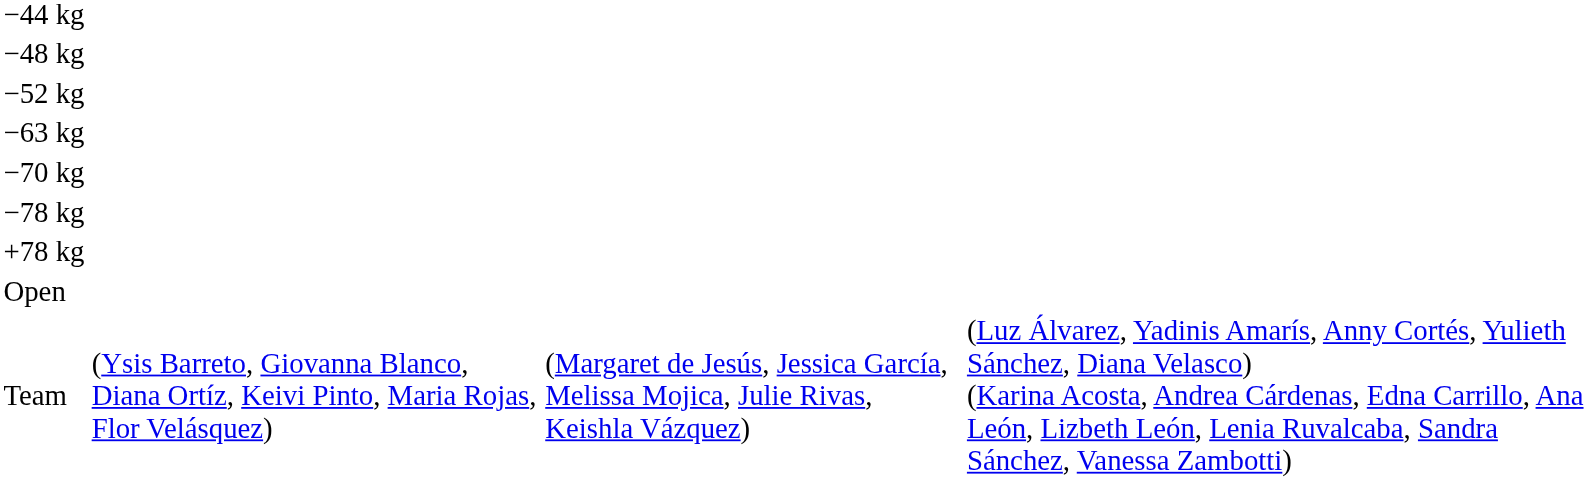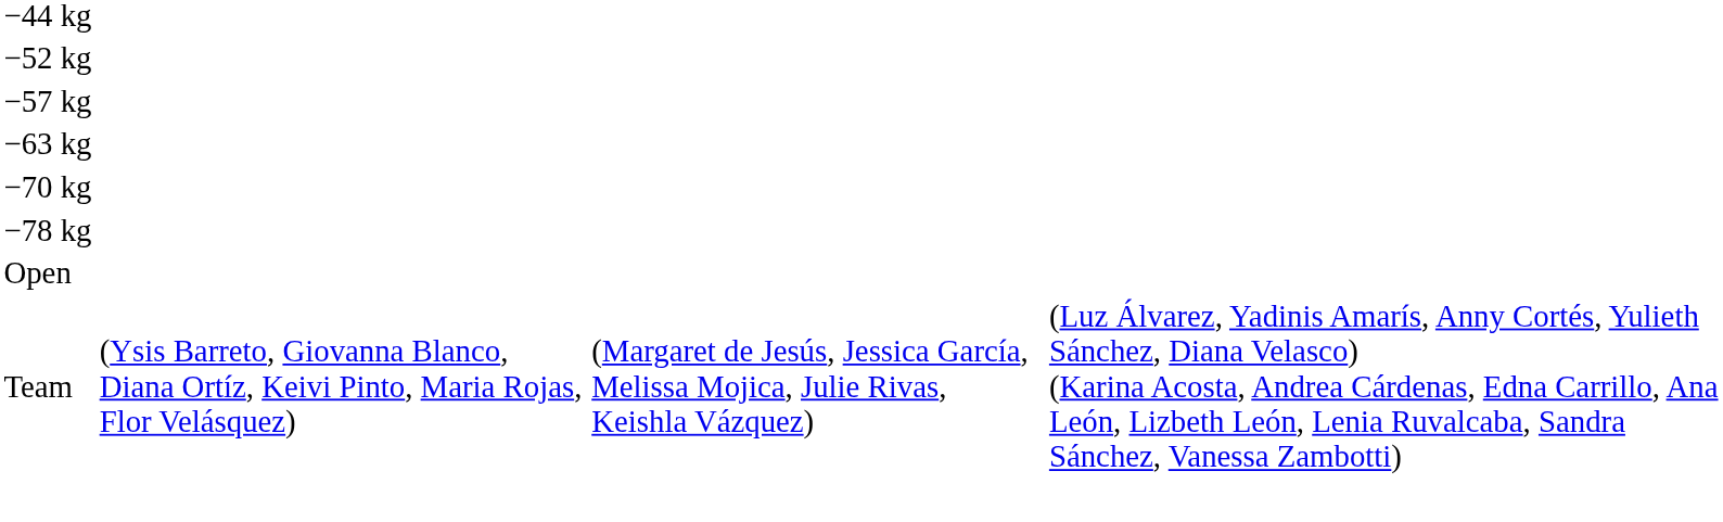 <table>
 <tr>
 <td>−44 kg</td>
 <td></td>
 <td></td>
 <td><br></td>
 </tr>
 <tr>
-<td>−48 kg</td>
+<td>−52 kg</td>
 <td></td>
 <td></td>
 <td><br></td>
 </tr>
 <tr>
-<td>−52 kg</td>
+<td>−57 kg</td>
 <td></td>
 <td></td>
 <td><br></td>
 </tr>
 <tr>
 <td>−63 kg</td>
 <td></td>
 <td></td>
 <td><br></td>
 </tr>
 <tr>
 <td>−70 kg</td>
 <td></td>
 <td></td>
 <td><br></td>
 </tr>
 <tr>
 <td>−78 kg</td>
 <td></td>
 <td></td>
 <td><br></td>
 </tr>
 <tr>
-<td>+78 kg</td>
-<td></td>
-<td></td>
-<td><br></td>
-</tr>
-<tr>
 <td>Open</td>
 <td></td>
 <td></td>
 <td></td>
 </tr>
 <tr>
 <td>Team</td>
 <td> (<a href='#'>Ysis Barreto</a>, <a href='#'>Giovanna Blanco</a>, <a href='#'>Diana Ortíz</a>, <a href='#'>Keivi Pinto</a>, <a href='#'>Maria Rojas</a>, <a href='#'>Flor Velásquez</a>)</td>
 <td> (<a href='#'>Margaret de Jesús</a>, <a href='#'>Jessica García</a>, <a href='#'>Melissa Mojica</a>, <a href='#'>Julie Rivas</a>, <a href='#'>Keishla Vázquez</a>)</td>
 <td> (<a href='#'>Luz Álvarez</a>, <a href='#'>Yadinis Amarís</a>, <a href='#'>Anny Cortés</a>, <a href='#'>Yulieth Sánchez</a>, <a href='#'>Diana Velasco</a>)<br> (<a href='#'>Karina Acosta</a>, <a href='#'>Andrea Cárdenas</a>, <a href='#'>Edna Carrillo</a>, <a href='#'>Ana León</a>, <a href='#'>Lizbeth León</a>, <a href='#'>Lenia Ruvalcaba</a>, <a href='#'>Sandra Sánchez</a>, <a href='#'>Vanessa Zambotti</a>)</td>
 </tr>
 <tr>
 </tr>
 </table>
